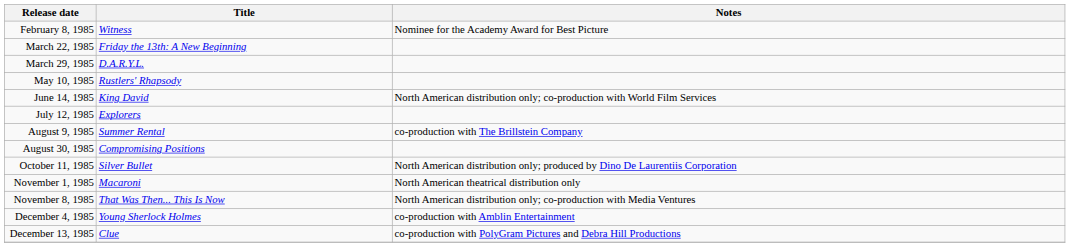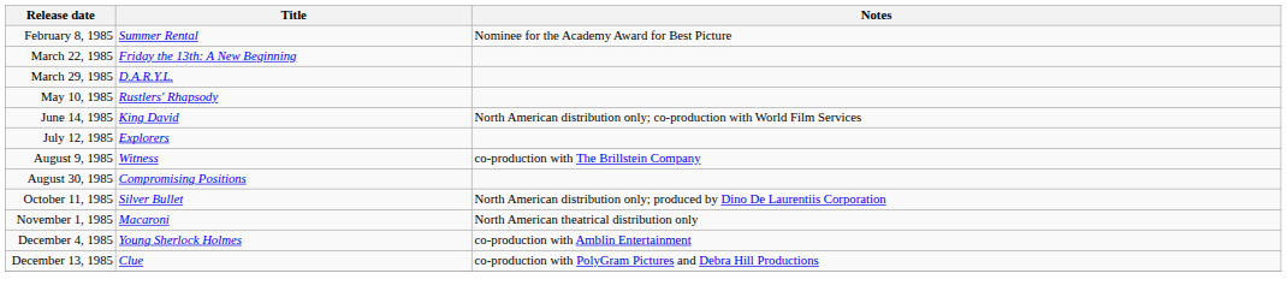 <table class="wikitable sortable" style="width:100%;">
 <tr>
 <th scope="col" style="width:130px;">Release date</th>
 <th>Title</th>
 <th>Notes</th>
 </tr>
 <tr>
 <td style="text-align:right;">February 8, 1985</td>
-<td><em><a href='#'>Witness</a></em></td>
+<td><em><a href='#'>Summer Rental</a></em></td>
 <td>Nominee for the Academy Award for Best Picture</td>
 </tr>
 <tr>
 <td style="text-align:right;">March 22, 1985</td>
 <td><em><a href='#'>Friday the 13th: A New Beginning</a></em></td>
 <td></td>
 </tr>
 <tr>
 <td style="text-align:right;">March 29, 1985</td>
 <td><em><a href='#'>D.A.R.Y.L.</a></em></td>
 <td></td>
 </tr>
 <tr>
 <td style="text-align:right;">May 10, 1985</td>
 <td><em><a href='#'>Rustlers' Rhapsody</a></em></td>
 <td></td>
 </tr>
 <tr>
 <td style="text-align:right;">June 14, 1985</td>
 <td><em><a href='#'>King David</a></em></td>
 <td>North American distribution only; co-production with World Film Services</td>
 </tr>
 <tr>
 <td style="text-align:right;">July 12, 1985</td>
 <td><em><a href='#'>Explorers</a></em></td>
 <td></td>
 </tr>
 <tr>
 <td style="text-align:right;">August 9, 1985</td>
-<td><em><a href='#'>Summer Rental</a></em></td>
+<td><em><a href='#'>Witness</a></em></td>
 <td>co-production with <a href='#'>The Brillstein Company</a></td>
 </tr>
 <tr>
 <td style="text-align:right;">August 30, 1985</td>
 <td><em><a href='#'>Compromising Positions</a></em></td>
 <td></td>
 </tr>
 <tr>
 <td style="text-align:right;">October 11, 1985</td>
 <td><em><a href='#'>Silver Bullet</a></em></td>
 <td>North American distribution only; produced by <a href='#'>Dino De Laurentiis Corporation</a></td>
 </tr>
 <tr>
 <td style="text-align:right;">November 1, 1985</td>
 <td><em><a href='#'>Macaroni</a></em></td>
 <td>North American theatrical distribution only</td>
 </tr>
 <tr>
-<td style="text-align:right;">November 8, 1985</td>
-<td><em><a href='#'>That Was Then... This Is Now</a></em></td>
-<td>North American distribution only; co-production with Media Ventures</td>
-</tr>
-<tr>
 <td style="text-align:right;">December 4, 1985</td>
 <td><em><a href='#'>Young Sherlock Holmes</a></em></td>
 <td>co-production with <a href='#'>Amblin Entertainment</a></td>
 </tr>
 <tr>
 <td style="text-align:right;">December 13, 1985</td>
 <td><em><a href='#'>Clue</a></em></td>
 <td>co-production with <a href='#'>PolyGram Pictures</a> and <a href='#'>Debra Hill Productions</a></td>
 </tr>
 <tr>
 </tr>
 </table>
